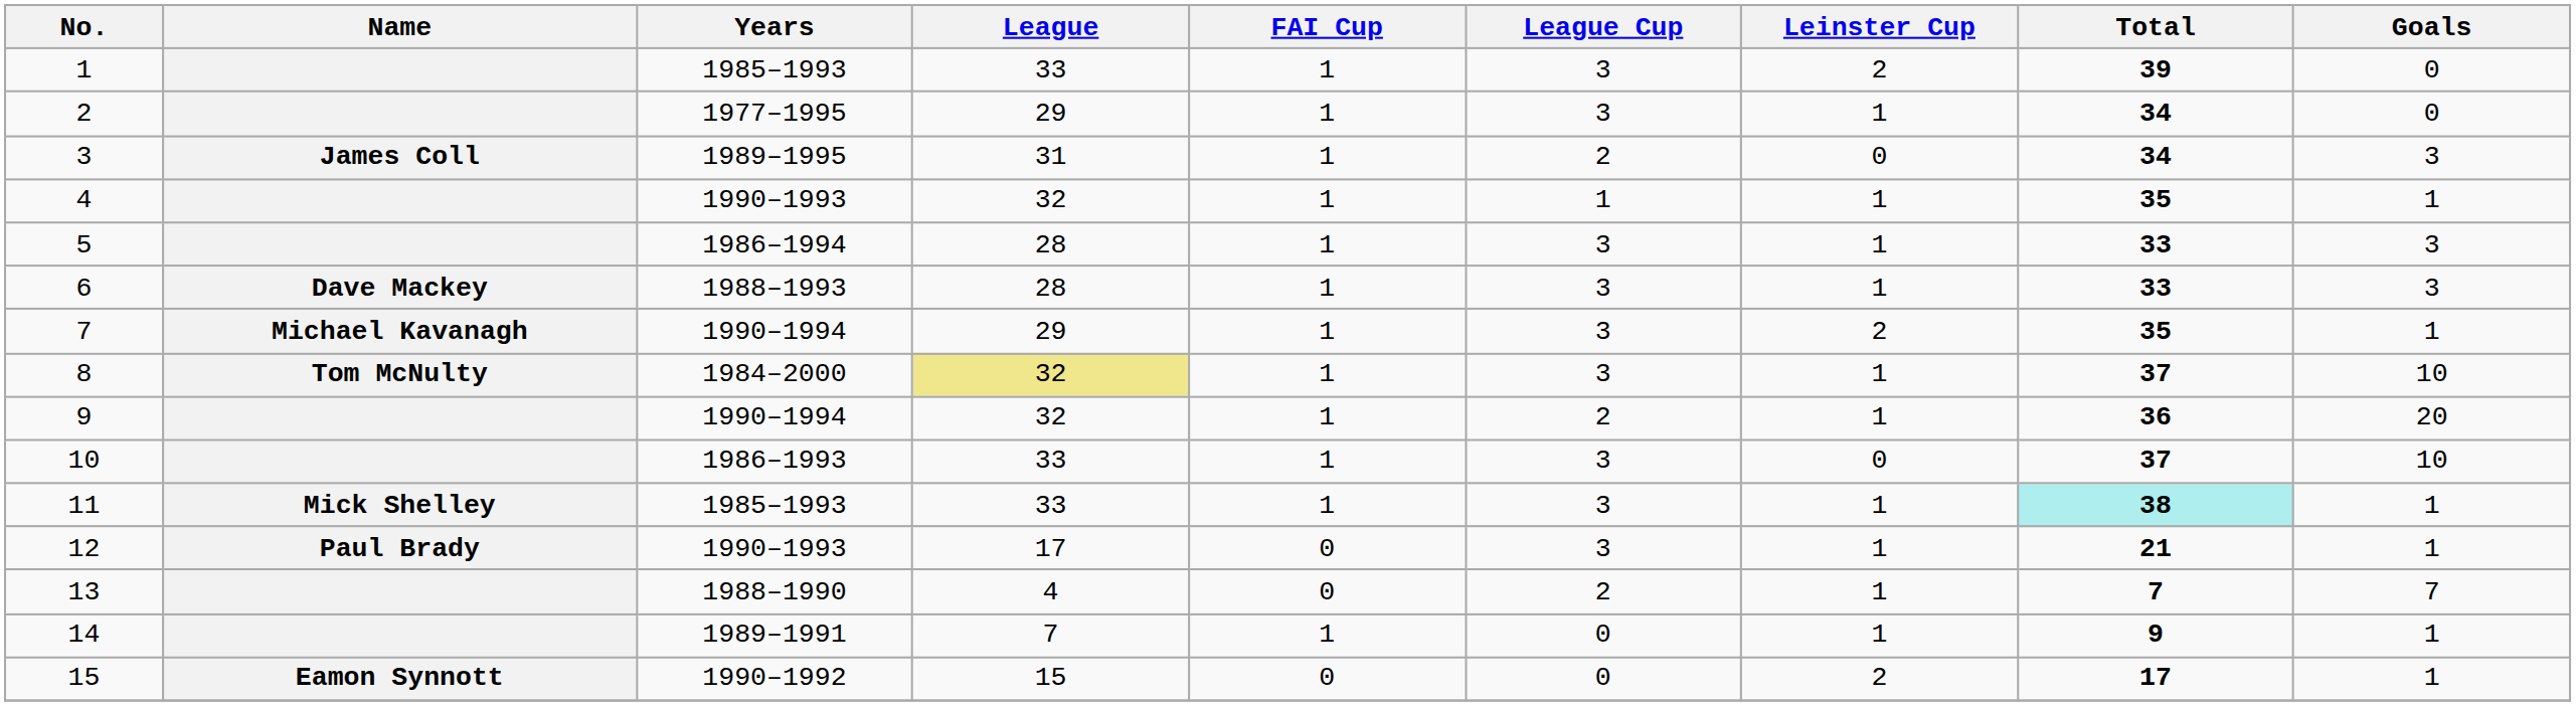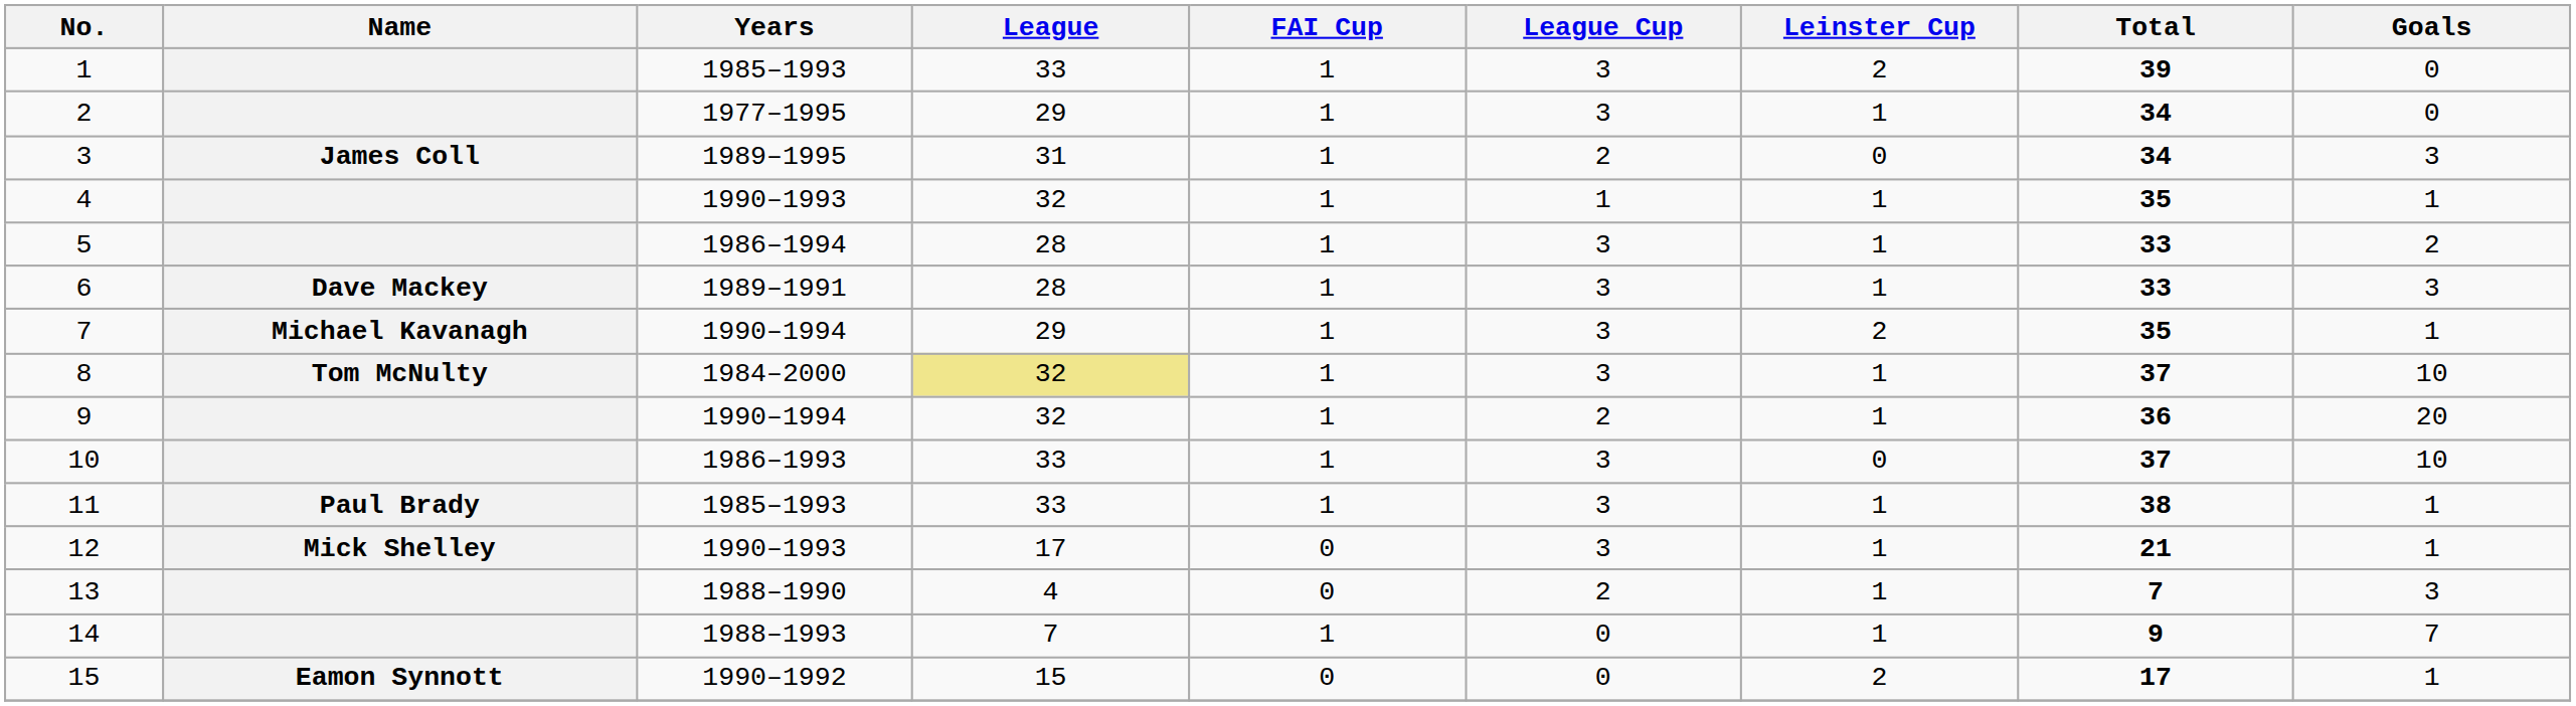 <table class="sortable wikitable plainrowheaders"  style="text-align: center;">
 <tr>
 <th scope=col style="width:4%;">No.</th>
 <th scope=col style="width:12%;">Name</th>
 <th scope=col style="width:7%;">Years</th>
 <th scope=col style="width:7%;"><a href='#'>League</a></th>
 <th scope=col style="width:7%;"><a href='#'>FAI Cup</a></th>
 <th scope=col style="width:7%;"><a href='#'>League Cup</a></th>
 <th scope=col style="width:7%;"><a href='#'>Leinster Cup</a></th>
 <th scope=col style="width:7%;"><strong>Total</strong></th>
 <th scope=col style="width:7%;">Goals</th>
 </tr>
 <tr>
 <td>1</td>
 <th scope=row> </th>
 <td>1985–1993</td>
 <td>33</td>
 <td>1</td>
 <td>3</td>
 <td>2</td>
 <td><strong>39</strong></td>
 <td>0</td>
 </tr>
 <tr>
 <td>2</td>
 <th scope=row> </th>
 <td>1977–1995</td>
 <td>29</td>
 <td>1</td>
 <td>3</td>
 <td>1</td>
 <td><strong>34</strong></td>
 <td>0</td>
 </tr>
 <tr>
 <td>3</td>
 <th scope=row> James Coll</th>
 <td>1989–1995</td>
 <td>31</td>
 <td>1</td>
 <td>2</td>
 <td>0</td>
 <td><strong>34</strong></td>
 <td>3</td>
 </tr>
 <tr>
 <td>4</td>
 <th scope=row> </th>
 <td>1990–1993</td>
 <td>32</td>
 <td>1</td>
 <td>1</td>
 <td>1</td>
 <td><strong>35</strong></td>
 <td>1</td>
 </tr>
 <tr>
 <td>5</td>
 <th scope=row> </th>
 <td>1986–1994</td>
 <td>28</td>
 <td>1</td>
 <td>3</td>
 <td>1</td>
 <td><strong>33</strong></td>
-<td>3</td>
+<td>2</td>
 </tr>
 <tr>
 <td>6</td>
 <th scope=row> Dave Mackey</th>
-<td>1988–1993</td>
+<td>1989–1991</td>
 <td>28</td>
 <td>1</td>
 <td>3</td>
 <td>1</td>
 <td><strong>33</strong></td>
 <td>3</td>
 </tr>
 <tr>
 <td>7</td>
 <th scope=row> Michael Kavanagh</th>
 <td>1990–1994</td>
 <td>29</td>
 <td>1</td>
 <td>3</td>
 <td>2</td>
 <td><strong>35</strong></td>
 <td>1</td>
 </tr>
 <tr>
 <td>8</td>
 <th scope=row> Tom McNulty</th>
 <td>1984–2000</td>
 <td style="background: khaki;">32</td>
 <td>1</td>
 <td>3</td>
 <td>1</td>
 <td><strong>37</strong></td>
 <td>10</td>
 </tr>
 <tr>
 <td>9</td>
 <th scope=row> </th>
 <td>1990–1994</td>
 <td>32</td>
 <td>1</td>
 <td>2</td>
 <td>1</td>
 <td><strong>36</strong></td>
 <td>20</td>
 </tr>
 <tr>
 <td>10</td>
 <th scope=row> </th>
 <td>1986–1993</td>
 <td>33</td>
 <td>1</td>
 <td>3</td>
 <td>0</td>
 <td><strong>37</strong></td>
 <td>10</td>
 </tr>
 <tr>
 <td>11</td>
-<th scope=row> Mick Shelley</th>
+<th scope=row> Paul Brady</th>
 <td>1985–1993</td>
 <td>33</td>
 <td>1</td>
 <td>3</td>
 <td>1</td>
-<td style="background: paleturquoise;"><strong>38</strong></td>
+<td><strong>38</strong></td>
 <td>1</td>
 </tr>
 <tr>
 <td>12</td>
-<th scope=row> Paul Brady</th>
+<th scope=row> Mick Shelley</th>
 <td>1990–1993</td>
 <td>17</td>
 <td>0</td>
 <td>3</td>
 <td>1</td>
 <td><strong>21</strong></td>
 <td>1</td>
 </tr>
 <tr>
 <td>13</td>
 <th scope=row> </th>
 <td>1988–1990</td>
 <td>4</td>
 <td>0</td>
 <td>2</td>
 <td>1</td>
 <td><strong>7</strong></td>
-<td>7</td>
+<td>3</td>
 </tr>
 <tr>
 <td>14</td>
 <th scope=row> </th>
-<td>1989–1991</td>
+<td>1988–1993</td>
 <td>7</td>
 <td>1</td>
 <td>0</td>
 <td>1</td>
 <td><strong>9</strong></td>
-<td>1</td>
+<td>7</td>
 </tr>
 <tr>
 <td>15</td>
 <th scope=row> Eamon Synnott</th>
 <td>1990–1992</td>
 <td>15</td>
 <td>0</td>
 <td>0</td>
 <td>2</td>
 <td><strong>17</strong></td>
 <td>1</td>
 </tr>
 <tr>
 </tr>
 </table>
